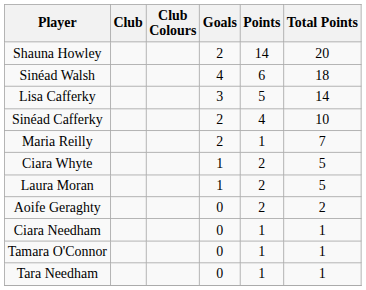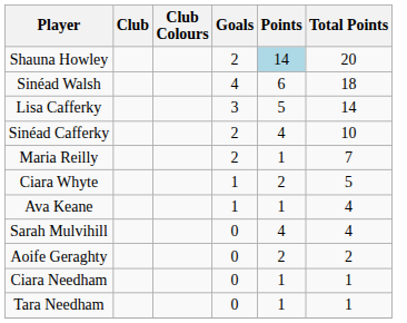 <table class="wikitable mw-collapsible autocollapse sortable" style="font-size:16px; text-align:center">
 <tr>
 <th>Player</th>
 <th>Club</th>
 <th>Club<br>Colours</th>
 <th>Goals</th>
 <th>Points</th>
 <th>Total Points</th>
 </tr>
 <tr>
 <td>Shauna Howley</td>
 <td></td>
 <td></td>
 <td>2</td>
-<td>14</td>
+<td style="background: lightblue;">14</td>
 <td>20</td>
 </tr>
 <tr>
 <td>Sinéad Walsh</td>
 <td></td>
 <td></td>
 <td>4</td>
 <td>6</td>
 <td>18</td>
 </tr>
 <tr>
 <td>Lisa Cafferky</td>
 <td></td>
 <td></td>
 <td>3</td>
 <td>5</td>
 <td>14</td>
 </tr>
 <tr>
 <td>Sinéad Cafferky</td>
 <td></td>
 <td></td>
 <td>2</td>
 <td>4</td>
 <td>10</td>
 </tr>
 <tr>
 <td>Maria Reilly</td>
 <td></td>
 <td></td>
 <td>2</td>
 <td>1</td>
 <td>7</td>
 </tr>
 <tr>
 <td>Ciara Whyte</td>
 <td></td>
 <td></td>
 <td>1</td>
 <td>2</td>
 <td>5</td>
 </tr>
 <tr>
-<td>Laura Moran</td>
+<td>Ava Keane</td>
 <td></td>
 <td></td>
 <td>1</td>
-<td>2</td>
-<td>5</td>
+<td>1</td>
+<td>4</td>
+</tr>
+<tr>
+<td>Sarah Mulvihill</td>
+<td></td>
+<td></td>
+<td>0</td>
+<td>4</td>
+<td>4</td>
 </tr>
 <tr>
 <td>Aoife Geraghty</td>
 <td></td>
 <td></td>
 <td>0</td>
 <td>2</td>
 <td>2</td>
 </tr>
 <tr>
 <td>Ciara Needham</td>
 <td></td>
 <td></td>
 <td>0</td>
 <td>1</td>
 <td>1</td>
 </tr>
 <tr>
-<td>Tamara O'Connor</td>
-<td></td>
-<td></td>
-<td>0</td>
-<td>1</td>
-<td>1</td>
-</tr>
-<tr>
 <td>Tara Needham</td>
 <td></td>
 <td></td>
 <td>0</td>
 <td>1</td>
 <td>1</td>
 </tr>
 <tr>
 </tr>
 </table>
